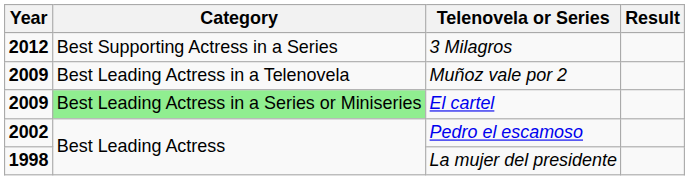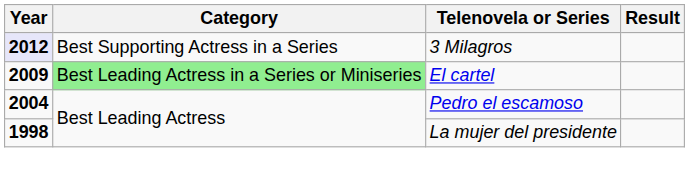 <table class="wikitable">
 <tr>
 <th><strong>Year</strong></th>
 <th><strong>Category</strong></th>
 <th><strong>Telenovela or Series</strong></th>
 <th>Result</th>
 </tr>
 <tr>
-<td><strong>2012</strong></td>
+<td style="background: lavender;"><strong>2012</strong></td>
 <td>Best Supporting Actress in a Series</td>
 <td><em>3 Milagros</em></td>
-<td></td>
-</tr>
-<tr>
-<td><strong>2009</strong></td>
-<td>Best Leading Actress in a Telenovela</td>
-<td><em>Muñoz vale por 2</em></td>
 <td></td>
 </tr>
 <tr>
 <td><strong>2009</strong></td>
 <td style="background: lightgreen;">Best Leading Actress in a Series or Miniseries</td>
 <td><em><a href='#'>El cartel</a></em></td>
 <td></td>
 </tr>
 <tr>
-<td><strong>2002</strong></td>
+<td><strong>2004</strong></td>
 <td rowspan=2>Best Leading Actress</td>
 <td><em><a href='#'>Pedro el escamoso</a></em></td>
 <td></td>
 </tr>
 <tr>
 <td><strong>1998</strong></td>
 <td><em>La mujer del presidente</em></td>
 <td></td>
 </tr>
 </table>
